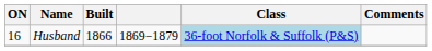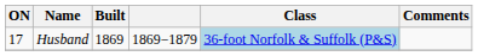 <table class="wikitable">
 <tr>
 <th>ON</th>
 <th>Name</th>
 <th>Built</th>
 <th></th>
 <th>Class</th>
 <th>Comments</th>
 </tr>
 <tr>
-<td>16</td>
+<td>17</td>
 <td><em>Husband</em></td>
-<td>1866</td>
+<td>1869</td>
 <td>1869−1879</td>
 <td style="background: lightblue;"><a href='#'>36-foot Norfolk & Suffolk (P&S)</a></td>
 <td></td>
 </tr>
 <tr>
 </tr>
 </table>
